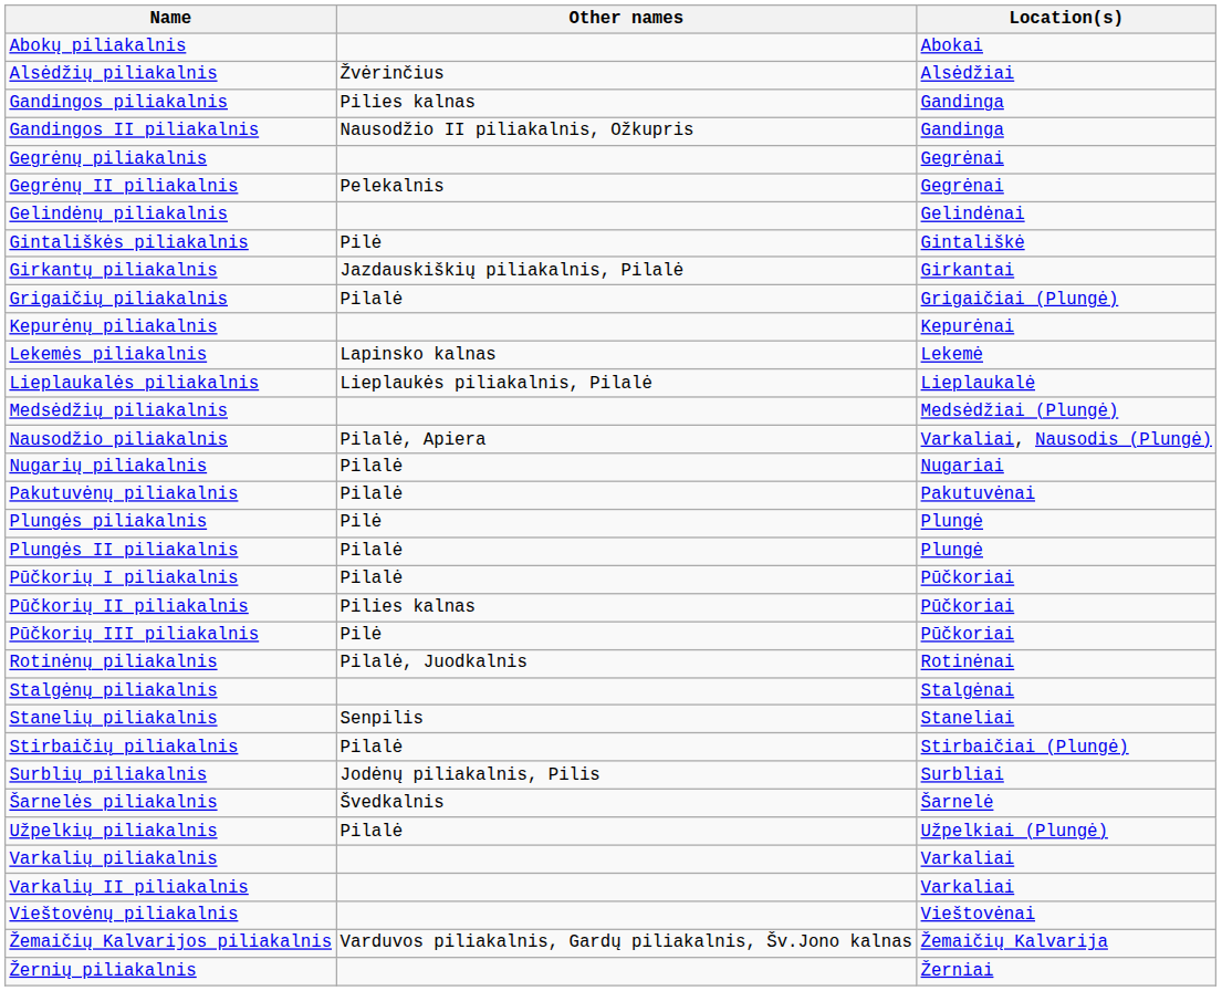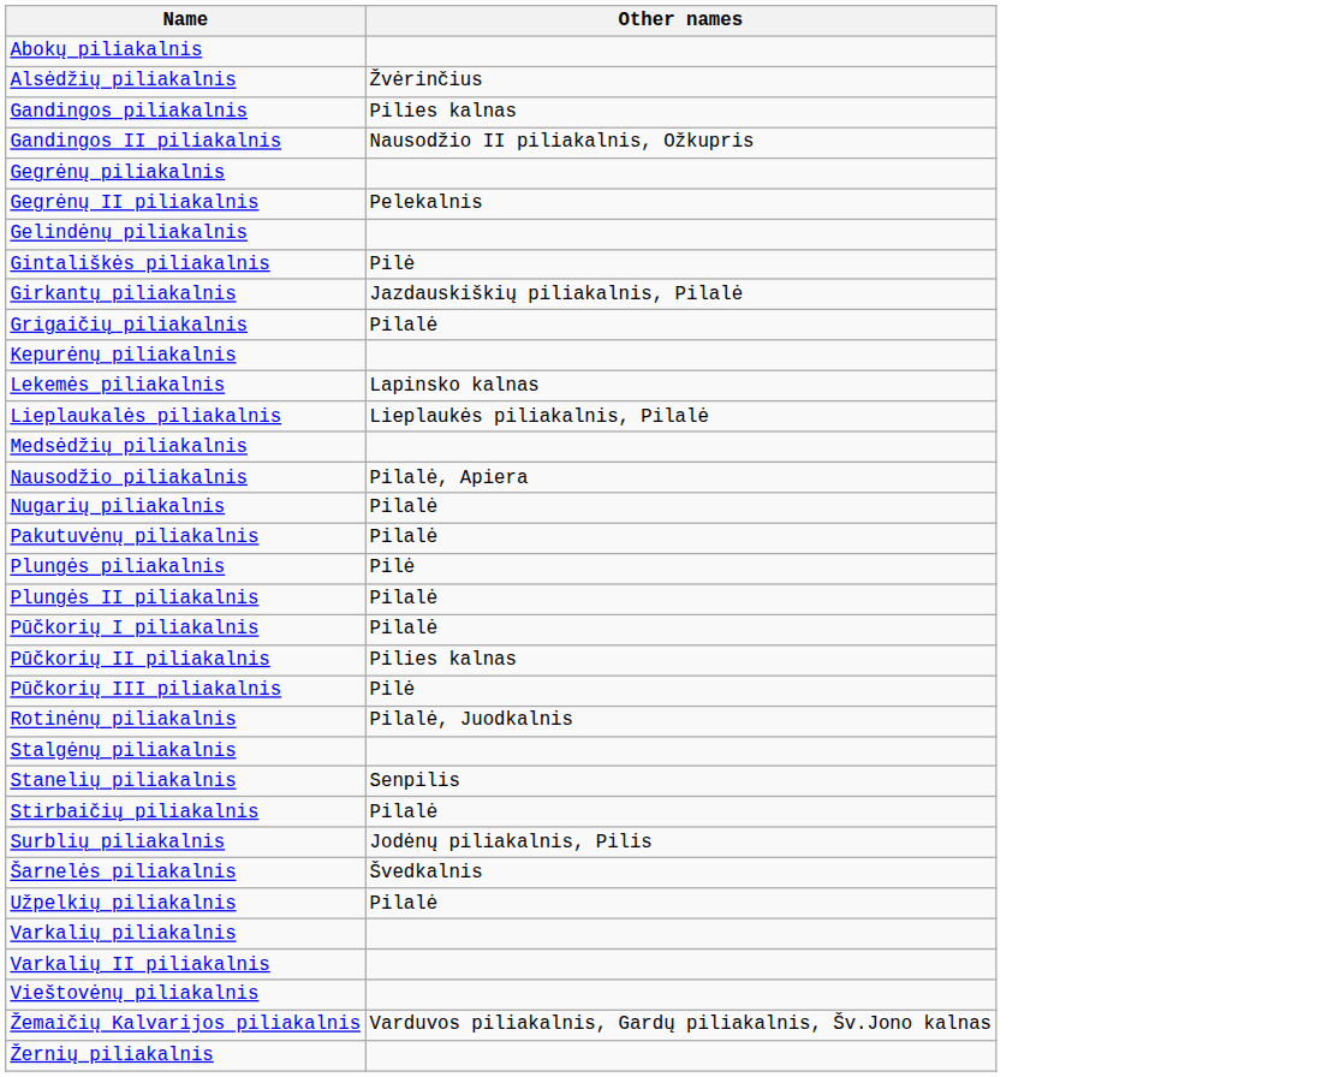 <table class="wikitable" style="font-size: 95%;">
 <tr>
 <th>Name</th>
 <th>Other names</th>
-<th>Location(s)</th>
 </tr>
 <tr>
 <td><a href='#'>Abokų piliakalnis</a></td>
 <td></td>
-<td><a href='#'>Abokai</a></td>
 </tr>
 <tr>
 <td><a href='#'>Alsėdžių piliakalnis</a></td>
 <td>Žvėrinčius</td>
-<td><a href='#'>Alsėdžiai</a></td>
 </tr>
 <tr>
 <td><a href='#'>Gandingos piliakalnis</a></td>
 <td>Pilies kalnas</td>
-<td><a href='#'>Gandinga</a></td>
 </tr>
 <tr>
 <td><a href='#'>Gandingos II piliakalnis</a></td>
 <td>Nausodžio II piliakalnis, Ožkupris</td>
-<td><a href='#'>Gandinga</a></td>
 </tr>
 <tr>
 <td><a href='#'>Gegrėnų piliakalnis</a></td>
 <td></td>
-<td><a href='#'>Gegrėnai</a></td>
 </tr>
 <tr>
 <td><a href='#'>Gegrėnų II piliakalnis</a></td>
 <td>Pelekalnis</td>
-<td><a href='#'>Gegrėnai</a></td>
 </tr>
 <tr>
 <td><a href='#'>Gelindėnų piliakalnis</a></td>
 <td></td>
-<td><a href='#'>Gelindėnai</a></td>
 </tr>
 <tr>
 <td><a href='#'>Gintališkės piliakalnis</a></td>
 <td>Pilė</td>
-<td><a href='#'>Gintališkė</a></td>
 </tr>
 <tr>
 <td><a href='#'>Girkantų piliakalnis</a></td>
 <td>Jazdauskiškių piliakalnis, Pilalė</td>
-<td><a href='#'>Girkantai</a></td>
 </tr>
 <tr>
 <td><a href='#'>Grigaičių piliakalnis</a></td>
 <td>Pilalė</td>
-<td><a href='#'>Grigaičiai (Plungė)</a></td>
 </tr>
 <tr>
 <td><a href='#'>Kepurėnų piliakalnis</a></td>
 <td></td>
-<td><a href='#'>Kepurėnai</a></td>
 </tr>
 <tr>
 <td><a href='#'>Lekemės piliakalnis</a></td>
 <td>Lapinsko kalnas</td>
-<td><a href='#'>Lekemė</a></td>
 </tr>
 <tr>
 <td><a href='#'>Lieplaukalės piliakalnis</a></td>
 <td>Lieplaukės piliakalnis, Pilalė</td>
-<td><a href='#'>Lieplaukalė</a></td>
 </tr>
 <tr>
 <td><a href='#'>Medsėdžių piliakalnis</a></td>
 <td></td>
-<td><a href='#'>Medsėdžiai (Plungė)</a></td>
 </tr>
 <tr>
 <td><a href='#'>Nausodžio piliakalnis</a></td>
 <td>Pilalė, Apiera</td>
-<td><a href='#'>Varkaliai</a>, <a href='#'>Nausodis (Plungė)</a></td>
 </tr>
 <tr>
 <td><a href='#'>Nugarių piliakalnis</a></td>
 <td>Pilalė</td>
-<td><a href='#'>Nugariai</a></td>
 </tr>
 <tr>
 <td><a href='#'>Pakutuvėnų piliakalnis</a></td>
 <td>Pilalė</td>
-<td><a href='#'>Pakutuvėnai</a></td>
 </tr>
 <tr>
 <td><a href='#'>Plungės piliakalnis</a></td>
 <td>Pilė</td>
-<td><a href='#'>Plungė</a></td>
 </tr>
 <tr>
 <td><a href='#'>Plungės II piliakalnis</a></td>
 <td>Pilalė</td>
-<td><a href='#'>Plungė</a></td>
 </tr>
 <tr>
 <td><a href='#'>Pūčkorių I piliakalnis</a></td>
 <td>Pilalė</td>
-<td><a href='#'>Pūčkoriai</a></td>
 </tr>
 <tr>
 <td><a href='#'>Pūčkorių II piliakalnis</a></td>
 <td>Pilies kalnas</td>
-<td><a href='#'>Pūčkoriai</a></td>
 </tr>
 <tr>
 <td><a href='#'>Pūčkorių III piliakalnis</a></td>
 <td>Pilė</td>
-<td><a href='#'>Pūčkoriai</a></td>
 </tr>
 <tr>
 <td><a href='#'>Rotinėnų piliakalnis</a></td>
 <td>Pilalė, Juodkalnis</td>
-<td><a href='#'>Rotinėnai</a></td>
 </tr>
 <tr>
 <td><a href='#'>Stalgėnų piliakalnis</a></td>
 <td></td>
-<td><a href='#'>Stalgėnai</a></td>
 </tr>
 <tr>
 <td><a href='#'>Stanelių piliakalnis</a></td>
 <td>Senpilis</td>
-<td><a href='#'>Staneliai</a></td>
 </tr>
 <tr>
 <td><a href='#'>Stirbaičių piliakalnis</a></td>
 <td>Pilalė</td>
-<td><a href='#'>Stirbaičiai (Plungė)</a></td>
 </tr>
 <tr>
 <td><a href='#'>Surblių piliakalnis</a></td>
 <td>Jodėnų piliakalnis, Pilis</td>
-<td><a href='#'>Surbliai</a></td>
 </tr>
 <tr>
 <td><a href='#'>Šarnelės piliakalnis</a></td>
 <td>Švedkalnis</td>
-<td><a href='#'>Šarnelė</a></td>
 </tr>
 <tr>
 <td><a href='#'>Užpelkių piliakalnis</a></td>
 <td>Pilalė</td>
-<td><a href='#'>Užpelkiai (Plungė)</a></td>
 </tr>
 <tr>
 <td><a href='#'>Varkalių piliakalnis</a></td>
 <td></td>
-<td><a href='#'>Varkaliai</a></td>
 </tr>
 <tr>
 <td><a href='#'>Varkalių II piliakalnis</a></td>
 <td></td>
-<td><a href='#'>Varkaliai</a></td>
 </tr>
 <tr>
 <td><a href='#'>Vieštovėnų piliakalnis</a></td>
 <td></td>
-<td><a href='#'>Vieštovėnai</a></td>
 </tr>
 <tr>
 <td><a href='#'>Žemaičių Kalvarijos piliakalnis</a></td>
 <td>Varduvos piliakalnis, Gardų piliakalnis, Šv.Jono kalnas</td>
-<td><a href='#'>Žemaičių Kalvarija</a></td>
 </tr>
 <tr>
 <td><a href='#'>Žernių piliakalnis</a></td>
 <td></td>
-<td><a href='#'>Žerniai</a></td>
 </tr>
 </table>
